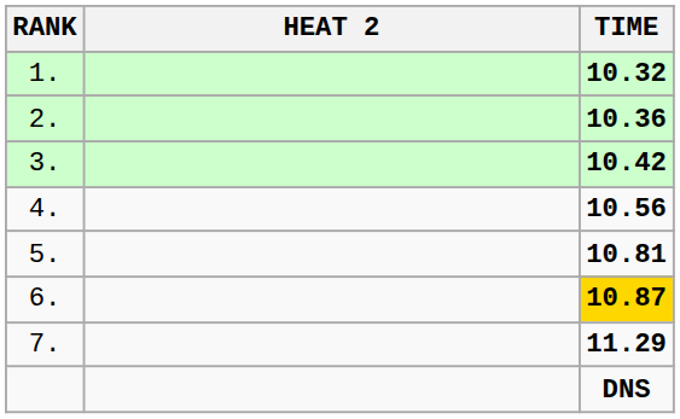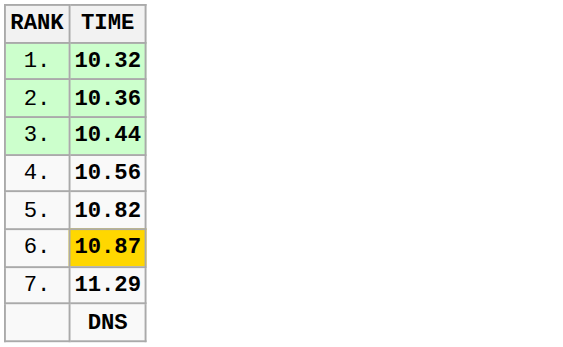 <table class="wikitable" style="border-collapse: collapse; font-size: 90%;">
 <tr>
 <th>RANK</th>
-<th align="left" style="width: 18em">HEAT 2</th>
 <th>TIME</th>
 </tr>
 <tr style="background:#ccffcc;">
 <td align="center">1.</td>
-<td></td>
 <td align="center"><strong>10.32</strong></td>
 </tr>
 <tr style="background:#ccffcc;">
 <td align="center">2.</td>
-<td></td>
 <td align="center"><strong>10.36</strong></td>
 </tr>
 <tr style="background:#ccffcc;">
 <td align="center">3.</td>
-<td></td>
-<td align="center"><strong>10.42</strong></td>
+<td align="center"><strong>10.44</strong></td>
 </tr>
 <tr>
 <td align="center">4.</td>
-<td></td>
 <td align="center"><strong>10.56</strong></td>
 </tr>
 <tr>
 <td align="center">5.</td>
-<td></td>
-<td align="center"><strong>10.81</strong></td>
+<td align="center"><strong>10.82</strong></td>
 </tr>
 <tr>
 <td align="center">6.</td>
-<td></td>
 <td align="center" style="background: gold;"><strong>10.87</strong></td>
 </tr>
 <tr>
 <td align="center">7.</td>
-<td></td>
 <td align="center"><strong>11.29</strong></td>
 </tr>
 <tr>
 <td align="center"></td>
-<td></td>
 <td align="center"><strong>DNS</strong></td>
 </tr>
 </table>
